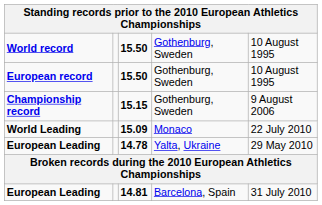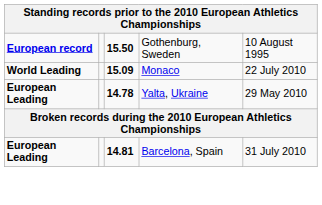 <table class="wikitable" width=75%>
 <tr>
 <th colspan="5">Standing records prior to the 2010 European Athletics Championships</th>
-</tr>
-<tr>
-<td><strong><a href='#'>World record</a></strong></td>
-<td></td>
-<td><strong>15.50</strong></td>
-<td><a href='#'>Gothenburg</a>, Sweden</td>
-<td>10 August 1995</td>
 </tr>
 <tr>
 <td><strong><a href='#'>European record</a></strong></td>
 <td></td>
 <td><strong>15.50</strong></td>
 <td>Gothenburg, Sweden</td>
 <td>10 August 1995</td>
-</tr>
-<tr>
-<td><strong><a href='#'>Championship record</a></strong></td>
-<td></td>
-<td><strong>15.15</strong></td>
-<td>Gothenburg, Sweden</td>
-<td>9 August 2006</td>
 </tr>
 <tr>
 <td><strong>World Leading</strong></td>
 <td></td>
 <td><strong>15.09</strong></td>
 <td><a href='#'>Monaco</a></td>
 <td>22 July 2010</td>
 </tr>
 <tr>
 <td><strong>European Leading</strong></td>
 <td></td>
 <td><strong>14.78</strong></td>
 <td><a href='#'>Yalta</a>, <a href='#'>Ukraine</a></td>
 <td>29 May 2010</td>
 </tr>
 <tr>
 <th colspan="5">Broken records during the 2010 European Athletics Championships</th>
 </tr>
 <tr>
 <td><strong>European Leading</strong></td>
 <td></td>
 <td><strong>14.81</strong></td>
 <td><a href='#'>Barcelona</a>, Spain</td>
 <td>31 July 2010</td>
 </tr>
 </table>
